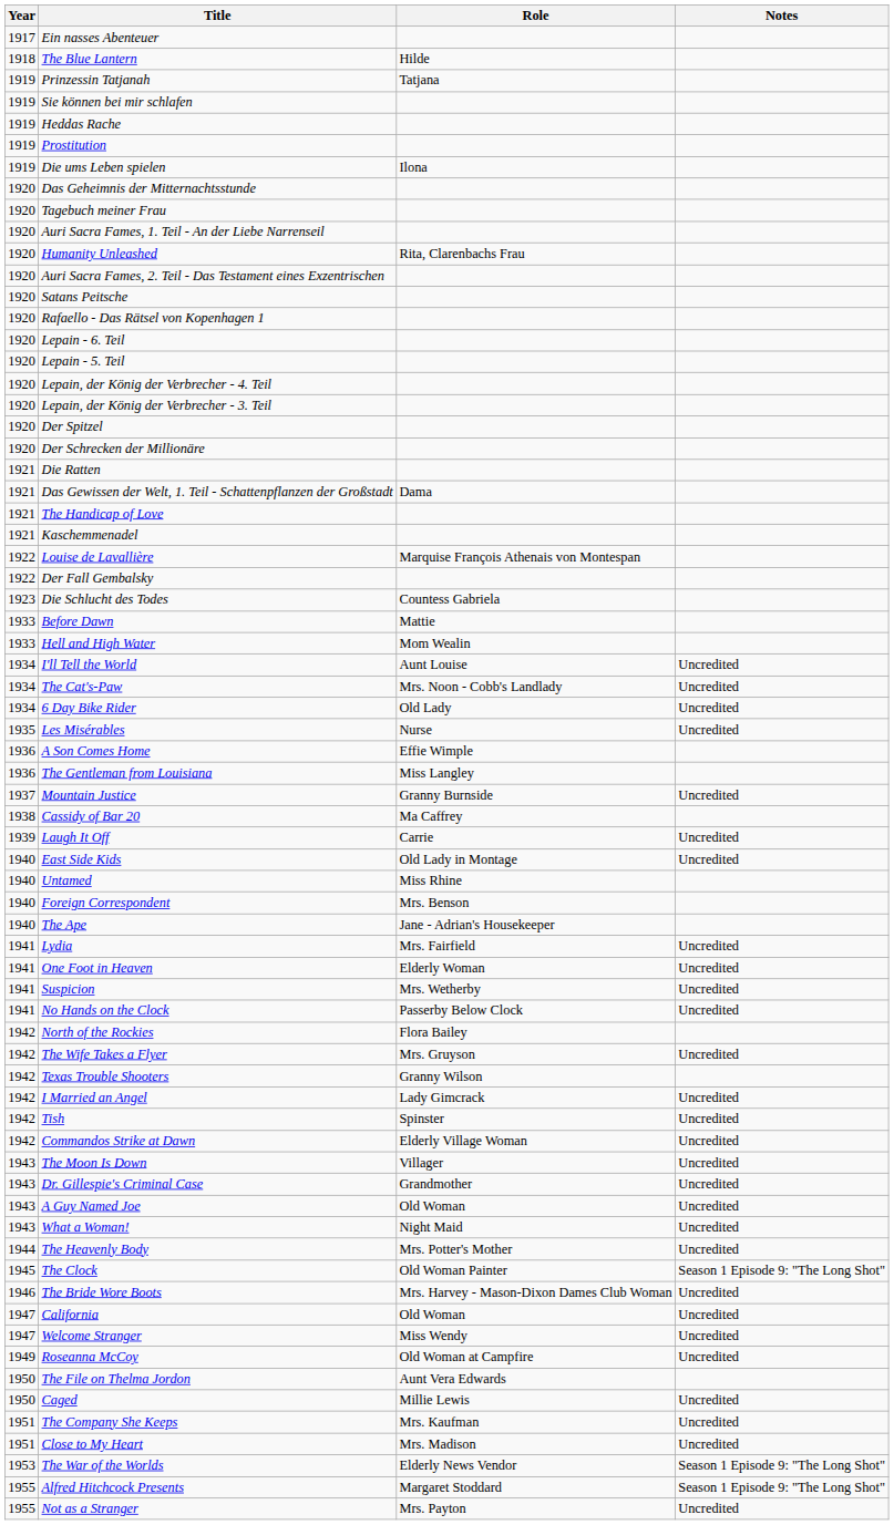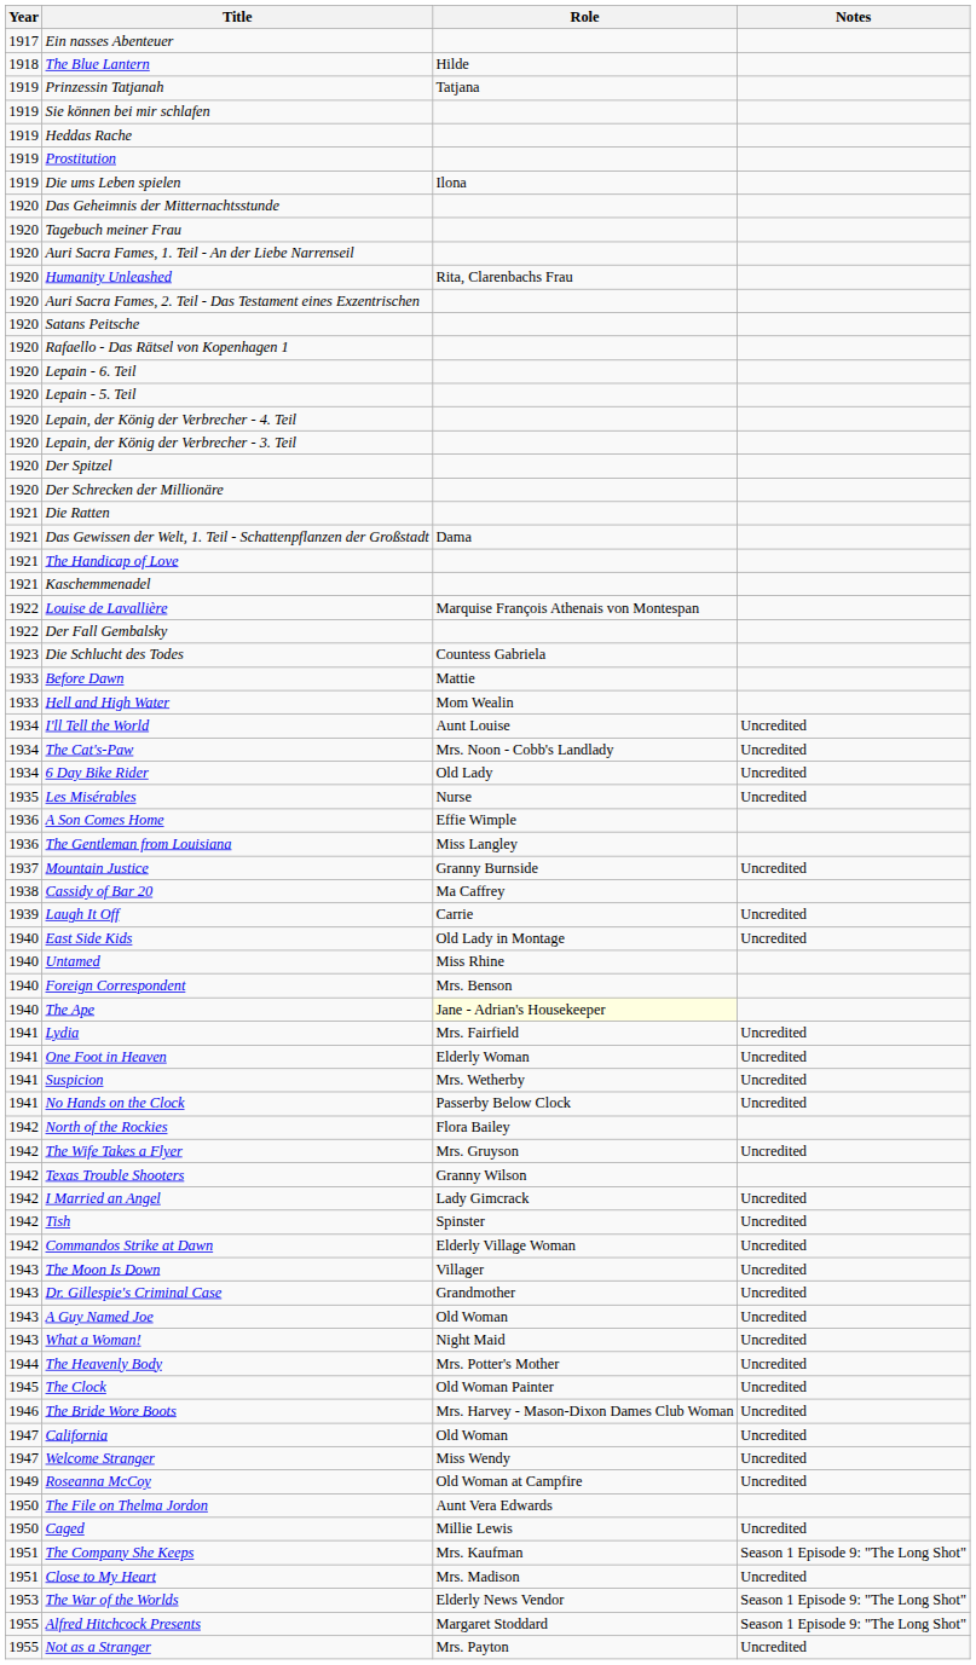 <table class="wikitable">
 <tr>
 <th>Year</th>
 <th>Title</th>
 <th>Role</th>
 <th>Notes</th>
 </tr>
 <tr>
 <td>1917</td>
 <td><em>Ein nasses Abenteuer</em></td>
 <td></td>
 <td></td>
 </tr>
 <tr>
 <td>1918</td>
 <td><em><a href='#'>The Blue Lantern</a></em></td>
 <td>Hilde</td>
 <td></td>
 </tr>
 <tr>
 <td>1919</td>
 <td><em>Prinzessin Tatjanah</em></td>
 <td>Tatjana</td>
 <td></td>
 </tr>
 <tr>
 <td>1919</td>
 <td><em>Sie können bei mir schlafen</em></td>
 <td></td>
 <td></td>
 </tr>
 <tr>
 <td>1919</td>
 <td><em>Heddas Rache</em></td>
 <td></td>
 <td></td>
 </tr>
 <tr>
 <td>1919</td>
 <td><em><a href='#'>Prostitution</a></em></td>
 <td></td>
 <td></td>
 </tr>
 <tr>
 <td>1919</td>
 <td><em>Die ums Leben spielen</em></td>
 <td>Ilona</td>
 <td></td>
 </tr>
 <tr>
 <td>1920</td>
 <td><em>Das Geheimnis der Mitternachtsstunde</em></td>
 <td></td>
 <td></td>
 </tr>
 <tr>
 <td>1920</td>
 <td><em>Tagebuch meiner Frau</em></td>
 <td></td>
 <td></td>
 </tr>
 <tr>
 <td>1920</td>
 <td><em>Auri Sacra Fames, 1. Teil - An der Liebe Narrenseil</em></td>
 <td></td>
 <td></td>
 </tr>
 <tr>
 <td>1920</td>
 <td><em><a href='#'>Humanity Unleashed</a></em></td>
 <td>Rita, Clarenbachs Frau</td>
 <td></td>
 </tr>
 <tr>
 <td>1920</td>
 <td><em>Auri Sacra Fames, 2. Teil - Das Testament eines Exzentrischen</em></td>
 <td></td>
 <td></td>
 </tr>
 <tr>
 <td>1920</td>
 <td><em>Satans Peitsche</em></td>
 <td></td>
 <td></td>
 </tr>
 <tr>
 <td>1920</td>
 <td><em>Rafaello - Das Rätsel von Kopenhagen 1</em></td>
 <td></td>
 <td></td>
 </tr>
 <tr>
 <td>1920</td>
 <td><em>Lepain - 6. Teil</em></td>
 <td></td>
 <td></td>
 </tr>
 <tr>
 <td>1920</td>
 <td><em>Lepain - 5. Teil</em></td>
 <td></td>
 <td></td>
 </tr>
 <tr>
 <td>1920</td>
 <td><em>Lepain, der König der Verbrecher - 4. Teil</em></td>
 <td></td>
 <td></td>
 </tr>
 <tr>
 <td>1920</td>
 <td><em>Lepain, der König der Verbrecher - 3. Teil</em></td>
 <td></td>
 <td></td>
 </tr>
 <tr>
 <td>1920</td>
 <td><em>Der Spitzel</em></td>
 <td></td>
 <td></td>
 </tr>
 <tr>
 <td>1920</td>
 <td><em>Der Schrecken der Millionäre</em></td>
 <td></td>
 <td></td>
 </tr>
 <tr>
 <td>1921</td>
 <td><em>Die Ratten</em></td>
 <td></td>
 <td></td>
 </tr>
 <tr>
 <td>1921</td>
 <td><em>Das Gewissen der Welt, 1. Teil - Schattenpflanzen der Großstadt</em></td>
 <td>Dama</td>
 <td></td>
 </tr>
 <tr>
 <td>1921</td>
 <td><em><a href='#'>The Handicap of Love</a></em></td>
 <td></td>
 <td></td>
 </tr>
 <tr>
 <td>1921</td>
 <td><em>Kaschemmenadel</em></td>
 <td></td>
 <td></td>
 </tr>
 <tr>
 <td>1922</td>
 <td><em><a href='#'>Louise de Lavallière</a></em></td>
 <td>Marquise François Athenais von Montespan</td>
 <td></td>
 </tr>
 <tr>
 <td>1922</td>
 <td><em>Der Fall Gembalsky</em></td>
 <td></td>
 <td></td>
 </tr>
 <tr>
 <td>1923</td>
 <td><em>Die Schlucht des Todes</em></td>
 <td>Countess Gabriela</td>
 <td></td>
 </tr>
 <tr>
 <td>1933</td>
 <td><em><a href='#'>Before Dawn</a></em></td>
 <td>Mattie</td>
 <td></td>
 </tr>
 <tr>
 <td>1933</td>
 <td><em><a href='#'>Hell and High Water</a></em></td>
 <td>Mom Wealin</td>
 <td></td>
 </tr>
 <tr>
 <td>1934</td>
 <td><em><a href='#'>I'll Tell the World</a></em></td>
 <td>Aunt Louise</td>
 <td>Uncredited</td>
 </tr>
 <tr>
 <td>1934</td>
 <td><em><a href='#'>The Cat's-Paw</a></em></td>
 <td>Mrs. Noon - Cobb's Landlady</td>
 <td>Uncredited</td>
 </tr>
 <tr>
 <td>1934</td>
 <td><em><a href='#'>6 Day Bike Rider</a></em></td>
 <td>Old Lady</td>
 <td>Uncredited</td>
 </tr>
 <tr>
 <td>1935</td>
 <td><em><a href='#'>Les Misérables</a></em></td>
 <td>Nurse</td>
 <td>Uncredited</td>
 </tr>
 <tr>
 <td>1936</td>
 <td><em><a href='#'>A Son Comes Home</a></em></td>
 <td>Effie Wimple</td>
 <td></td>
 </tr>
 <tr>
 <td>1936</td>
 <td><em><a href='#'>The Gentleman from Louisiana</a></em></td>
 <td>Miss Langley</td>
 <td></td>
 </tr>
 <tr>
 <td>1937</td>
 <td><em><a href='#'>Mountain Justice</a></em></td>
 <td>Granny Burnside</td>
 <td>Uncredited</td>
 </tr>
 <tr>
 <td>1938</td>
 <td><em><a href='#'>Cassidy of Bar 20</a></em></td>
 <td>Ma Caffrey</td>
 <td></td>
 </tr>
 <tr>
 <td>1939</td>
 <td><em><a href='#'>Laugh It Off</a></em></td>
 <td>Carrie</td>
 <td>Uncredited</td>
 </tr>
 <tr>
 <td>1940</td>
 <td><em><a href='#'>East Side Kids</a></em></td>
 <td>Old Lady in Montage</td>
 <td>Uncredited</td>
 </tr>
 <tr>
 <td>1940</td>
 <td><em><a href='#'>Untamed</a></em></td>
 <td>Miss Rhine</td>
 <td></td>
 </tr>
 <tr>
 <td>1940</td>
 <td><em><a href='#'>Foreign Correspondent</a></em></td>
 <td>Mrs. Benson</td>
 <td></td>
 </tr>
 <tr>
 <td>1940</td>
 <td><em><a href='#'>The Ape</a></em></td>
-<td>Jane - Adrian's Housekeeper</td>
+<td style="background: lightyellow;">Jane - Adrian's Housekeeper</td>
 <td></td>
 </tr>
 <tr>
 <td>1941</td>
 <td><em><a href='#'>Lydia</a></em></td>
 <td>Mrs. Fairfield</td>
 <td>Uncredited</td>
 </tr>
 <tr>
 <td>1941</td>
 <td><em><a href='#'>One Foot in Heaven</a></em></td>
 <td>Elderly Woman</td>
 <td>Uncredited</td>
 </tr>
 <tr>
 <td>1941</td>
 <td><em><a href='#'>Suspicion</a></em></td>
 <td>Mrs. Wetherby</td>
 <td>Uncredited</td>
 </tr>
 <tr>
 <td>1941</td>
 <td><em><a href='#'>No Hands on the Clock</a></em></td>
 <td>Passerby Below Clock</td>
 <td>Uncredited</td>
 </tr>
 <tr>
 <td>1942</td>
 <td><em><a href='#'>North of the Rockies</a></em></td>
 <td>Flora Bailey</td>
 <td></td>
 </tr>
 <tr>
 <td>1942</td>
 <td><em><a href='#'>The Wife Takes a Flyer</a></em></td>
 <td>Mrs. Gruyson</td>
 <td>Uncredited</td>
 </tr>
 <tr>
 <td>1942</td>
 <td><em><a href='#'>Texas Trouble Shooters</a></em></td>
 <td>Granny Wilson</td>
 <td></td>
 </tr>
 <tr>
 <td>1942</td>
 <td><em><a href='#'>I Married an Angel</a></em></td>
 <td>Lady Gimcrack</td>
 <td>Uncredited</td>
 </tr>
 <tr>
 <td>1942</td>
 <td><em><a href='#'>Tish</a></em></td>
 <td>Spinster</td>
 <td>Uncredited</td>
 </tr>
 <tr>
 <td>1942</td>
 <td><em><a href='#'>Commandos Strike at Dawn</a></em></td>
 <td>Elderly Village Woman</td>
 <td>Uncredited</td>
 </tr>
 <tr>
 <td>1943</td>
 <td><em><a href='#'>The Moon Is Down</a></em></td>
 <td>Villager</td>
 <td>Uncredited</td>
 </tr>
 <tr>
 <td>1943</td>
 <td><em><a href='#'>Dr. Gillespie's Criminal Case</a></em></td>
 <td>Grandmother</td>
 <td>Uncredited</td>
 </tr>
 <tr>
 <td>1943</td>
 <td><em><a href='#'>A Guy Named Joe</a></em></td>
 <td>Old Woman</td>
 <td>Uncredited</td>
 </tr>
 <tr>
 <td>1943</td>
 <td><em><a href='#'>What a Woman!</a></em></td>
 <td>Night Maid</td>
 <td>Uncredited</td>
 </tr>
 <tr>
 <td>1944</td>
 <td><em><a href='#'>The Heavenly Body</a></em></td>
 <td>Mrs. Potter's Mother</td>
 <td>Uncredited</td>
 </tr>
 <tr>
 <td>1945</td>
 <td><em><a href='#'>The Clock</a></em></td>
 <td>Old Woman Painter</td>
-<td>Season 1 Episode 9: "The Long Shot"</td>
+<td>Uncredited</td>
 </tr>
 <tr>
 <td>1946</td>
 <td><em><a href='#'>The Bride Wore Boots</a></em></td>
 <td>Mrs. Harvey - Mason-Dixon Dames Club Woman</td>
 <td>Uncredited</td>
 </tr>
 <tr>
 <td>1947</td>
 <td><em><a href='#'>California</a></em></td>
 <td>Old Woman</td>
 <td>Uncredited</td>
 </tr>
 <tr>
 <td>1947</td>
 <td><em><a href='#'>Welcome Stranger</a></em></td>
 <td>Miss Wendy</td>
 <td>Uncredited</td>
 </tr>
 <tr>
 <td>1949</td>
 <td><em><a href='#'>Roseanna McCoy</a></em></td>
 <td>Old Woman at Campfire</td>
 <td>Uncredited</td>
 </tr>
 <tr>
 <td>1950</td>
 <td><em><a href='#'>The File on Thelma Jordon</a></em></td>
 <td>Aunt Vera Edwards</td>
 <td></td>
 </tr>
 <tr>
 <td>1950</td>
 <td><em><a href='#'>Caged</a></em></td>
 <td>Millie Lewis</td>
 <td>Uncredited</td>
 </tr>
 <tr>
 <td>1951</td>
 <td><em><a href='#'>The Company She Keeps</a></em></td>
 <td>Mrs. Kaufman</td>
-<td>Uncredited</td>
+<td>Season 1 Episode 9: "The Long Shot"</td>
 </tr>
 <tr>
 <td>1951</td>
 <td><em><a href='#'>Close to My Heart</a></em></td>
 <td>Mrs. Madison</td>
 <td>Uncredited</td>
 </tr>
 <tr>
 <td>1953</td>
 <td><em><a href='#'>The War of the Worlds</a></em></td>
 <td>Elderly News Vendor</td>
 <td>Season 1 Episode 9: "The Long Shot"</td>
 </tr>
 <tr>
 <td>1955</td>
 <td><em><a href='#'>Alfred Hitchcock Presents</a></em></td>
 <td>Margaret Stoddard</td>
 <td>Season 1 Episode 9: "The Long Shot"</td>
 </tr>
 <tr>
 <td>1955</td>
 <td><em><a href='#'>Not as a Stranger</a></em></td>
 <td>Mrs. Payton</td>
 <td>Uncredited</td>
 </tr>
 </table>
